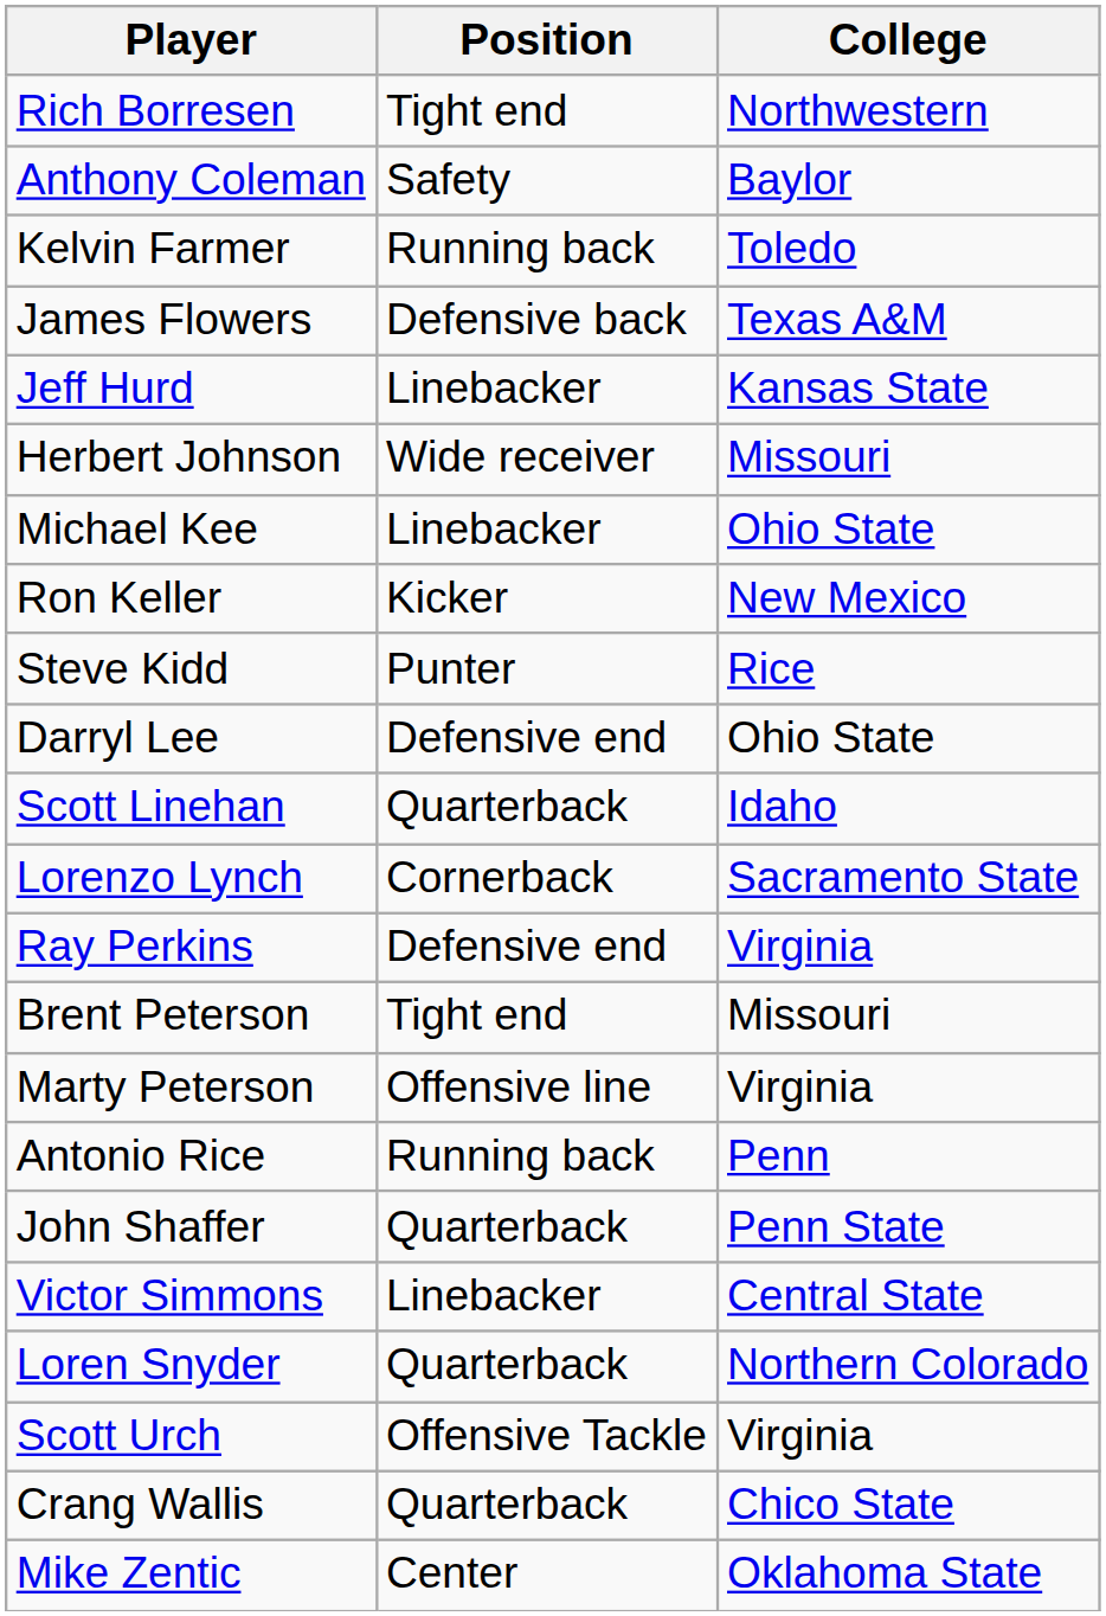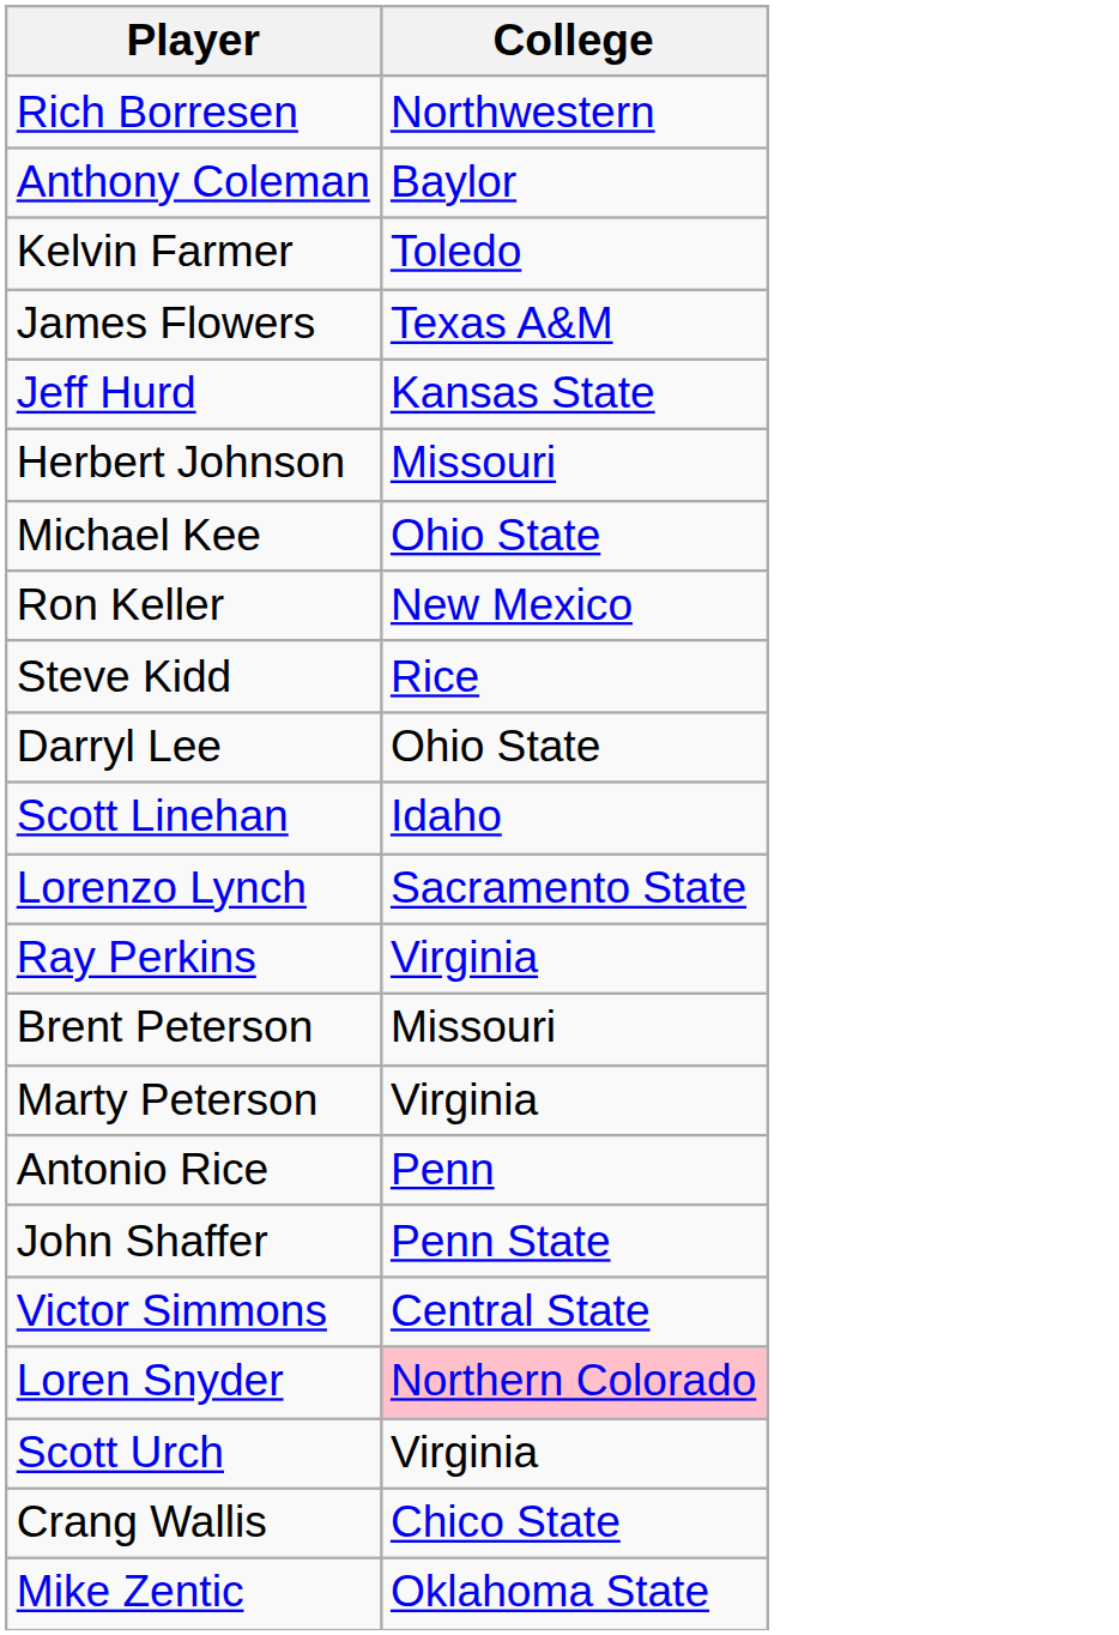 <table class="wikitable">
 <tr>
 <th>Player</th>
-<th>Position</th>
 <th>College</th>
 </tr>
 <tr>
 <td><a href='#'>Rich Borresen</a></td>
-<td>Tight end</td>
 <td><a href='#'>Northwestern</a></td>
 </tr>
 <tr>
 <td><a href='#'>Anthony Coleman</a></td>
-<td>Safety</td>
 <td><a href='#'>Baylor</a></td>
 </tr>
 <tr>
 <td>Kelvin Farmer</td>
-<td>Running back</td>
 <td><a href='#'>Toledo</a></td>
 </tr>
 <tr>
 <td>James Flowers</td>
-<td>Defensive back</td>
 <td><a href='#'>Texas A&M</a></td>
 </tr>
 <tr>
 <td><a href='#'>Jeff Hurd</a></td>
-<td>Linebacker</td>
 <td><a href='#'>Kansas State</a></td>
 </tr>
 <tr>
 <td>Herbert Johnson</td>
-<td>Wide receiver</td>
 <td><a href='#'>Missouri</a></td>
 </tr>
 <tr>
 <td>Michael Kee</td>
-<td>Linebacker</td>
 <td><a href='#'>Ohio State</a></td>
 </tr>
 <tr>
 <td>Ron Keller</td>
-<td>Kicker</td>
 <td><a href='#'>New Mexico</a></td>
 </tr>
 <tr>
 <td>Steve Kidd</td>
-<td>Punter</td>
 <td><a href='#'>Rice</a></td>
 </tr>
 <tr>
 <td>Darryl Lee</td>
-<td>Defensive end</td>
 <td>Ohio State</td>
 </tr>
 <tr>
 <td><a href='#'>Scott Linehan</a></td>
-<td>Quarterback</td>
 <td><a href='#'>Idaho</a></td>
 </tr>
 <tr>
 <td><a href='#'>Lorenzo Lynch</a></td>
-<td>Cornerback</td>
 <td><a href='#'>Sacramento State</a></td>
 </tr>
 <tr>
 <td><a href='#'>Ray Perkins</a></td>
-<td>Defensive end</td>
 <td><a href='#'>Virginia</a></td>
 </tr>
 <tr>
 <td>Brent Peterson</td>
-<td>Tight end</td>
 <td>Missouri</td>
 </tr>
 <tr>
 <td>Marty Peterson</td>
-<td>Offensive line</td>
 <td>Virginia</td>
 </tr>
 <tr>
 <td>Antonio Rice</td>
-<td>Running back</td>
 <td><a href='#'>Penn</a></td>
 </tr>
 <tr>
 <td>John Shaffer</td>
-<td>Quarterback</td>
 <td><a href='#'>Penn State</a></td>
 </tr>
 <tr>
 <td><a href='#'>Victor Simmons</a></td>
-<td>Linebacker</td>
 <td><a href='#'>Central State</a></td>
 </tr>
 <tr>
 <td><a href='#'>Loren Snyder</a></td>
-<td>Quarterback</td>
-<td><a href='#'>Northern Colorado</a></td>
+<td style="background: pink;"><a href='#'>Northern Colorado</a></td>
 </tr>
 <tr>
 <td><a href='#'>Scott Urch</a></td>
-<td>Offensive Tackle</td>
 <td>Virginia</td>
 </tr>
 <tr>
 <td>Crang Wallis</td>
-<td>Quarterback</td>
 <td><a href='#'>Chico State</a></td>
 </tr>
 <tr>
 <td><a href='#'>Mike Zentic</a></td>
-<td>Center</td>
 <td><a href='#'>Oklahoma State</a></td>
 </tr>
 </table>
